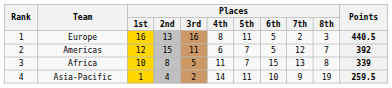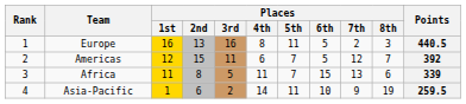 <table class="wikitable" style="text-align:center" width=70%>
 <tr>
 <th rowspan=2>Rank</th>
 <th rowspan=2>Team</th>
 <th colspan=8>Places</th>
 <th rowspan=2>Points</th>
 </tr>
 <tr>
 <th>1st</th>
 <th>2nd</th>
 <th>3rd</th>
 <th>4th</th>
 <th>5th</th>
 <th>6th</th>
 <th>7th</th>
 <th>8th</th>
 </tr>
 <tr>
 <td>1</td>
 <td>Europe</td>
 <td bgcolor=gold>16</td>
 <td bgcolor=silver>13</td>
 <td bgcolor="cc9966">16</td>
 <td>8</td>
 <td>11</td>
 <td>5</td>
 <td>2</td>
 <td>3</td>
 <th>440.5</th>
 </tr>
 <tr>
 <td>2</td>
 <td>Americas</td>
 <td bgcolor=gold>12</td>
 <td bgcolor=silver>15</td>
 <td bgcolor="cc9966">11</td>
 <td>6</td>
 <td>7</td>
 <td>5</td>
 <td>12</td>
 <td>7</td>
 <th>392</th>
 </tr>
 <tr>
 <td>3</td>
 <td>Africa</td>
-<td bgcolor=gold>10</td>
+<td bgcolor=gold>11</td>
 <td bgcolor=silver>8</td>
 <td bgcolor="cc9966">5</td>
 <td>11</td>
 <td>7</td>
 <td>15</td>
 <td>13</td>
-<td>8</td>
+<td>6</td>
 <th>339</th>
 </tr>
 <tr>
 <td>4</td>
 <td>Asia-Pacific</td>
 <td bgcolor=gold>1</td>
-<td bgcolor=silver>4</td>
+<td bgcolor=silver>6</td>
 <td bgcolor="cc9966">2</td>
 <td>14</td>
 <td>11</td>
 <td>10</td>
 <td>9</td>
 <td>19</td>
 <th>259.5</th>
 </tr>
 </table>
